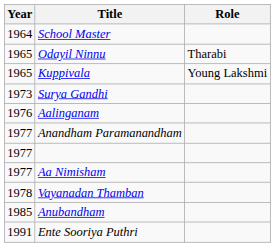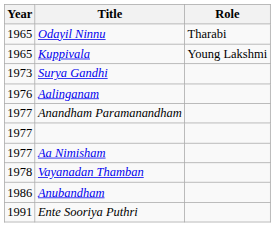 <table class="wikitable sortable">
 <tr>
 <th>Year</th>
 <th>Title</th>
 <th>Role</th>
-</tr>
-<tr>
-<td>1964</td>
-<td><a href='#'><em>School Master</em></a></td>
-<td></td>
 </tr>
 <tr>
 <td>1965</td>
 <td><em><a href='#'>Odayil Ninnu</a></em></td>
 <td>Tharabi</td>
 </tr>
 <tr>
 <td>1965</td>
 <td><em><a href='#'>Kuppivala</a></em></td>
 <td>Young Lakshmi</td>
 </tr>
 <tr>
 <td>1973</td>
 <td><a href='#'><em>Surya Gandhi</em></a></td>
 <td></td>
 </tr>
 <tr>
 <td>1976</td>
 <td><em><a href='#'>Aalinganam</a></em></td>
 <td></td>
 </tr>
 <tr>
 <td>1977</td>
 <td><em>Anandham Paramanandham</em></td>
 <td></td>
 </tr>
 <tr>
 <td>1977</td>
 <td></td>
 <td></td>
 </tr>
 <tr>
 <td>1977</td>
 <td><em><a href='#'>Aa Nimisham</a></em></td>
 <td></td>
 </tr>
 <tr>
 <td>1978</td>
 <td><em><a href='#'>Vayanadan Thamban</a></em></td>
 <td></td>
 </tr>
 <tr>
-<td>1985</td>
+<td>1986</td>
 <td><a href='#'><em>Anubandham</em></a></td>
 <td></td>
 </tr>
 <tr>
 <td>1991</td>
 <td><em>Ente Sooriya Puthri</em></td>
 <td></td>
 </tr>
 </table>
